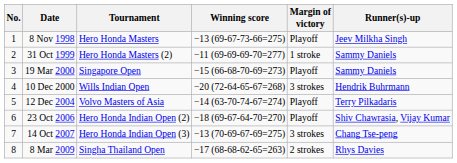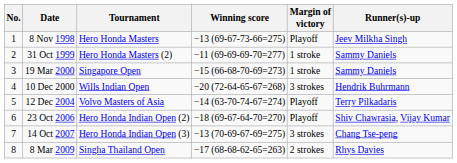 <table class="wikitable" style="font-size:95%;">
 <tr>
 <th>No.</th>
 <th>Date</th>
 <th>Tournament</th>
 <th>Winning score</th>
 <th>Margin of<br>victory</th>
 <th>Runner(s)-up</th>
 </tr>
 <tr>
 <td align=center>1</td>
 <td align=right>8 Nov <a href='#'>1998</a></td>
 <td><a href='#'>Hero Honda Masters</a></td>
 <td>−13 (69-67-73-66=275)</td>
 <td>Playoff</td>
 <td> <a href='#'>Jeev Milkha Singh</a></td>
 </tr>
 <tr>
 <td align=center>2</td>
 <td align=right>31 Oct <a href='#'>1999</a></td>
 <td><a href='#'>Hero Honda Masters</a> (2)</td>
 <td>−11 (69-69-69-70=277)</td>
 <td>1 stroke</td>
 <td> <a href='#'>Sammy Daniels</a></td>
 </tr>
 <tr>
 <td align=center>3</td>
 <td align=right>19 Mar <a href='#'>2000</a></td>
 <td><a href='#'>Singapore Open</a></td>
 <td>−15 (66-68-70-69=273)</td>
-<td>Playoff</td>
+<td>1 stroke</td>
 <td> <a href='#'>Sammy Daniels</a></td>
 </tr>
 <tr>
 <td align=center>4</td>
 <td align=right>10 Dec 2000</td>
 <td><a href='#'>Wills Indian Open</a></td>
 <td>−20 (72-64-65-67=268)</td>
 <td>3 strokes</td>
 <td> <a href='#'>Hendrik Buhrmann</a></td>
 </tr>
 <tr>
 <td align=center>5</td>
 <td align=right>12 Dec <a href='#'>2004</a></td>
 <td><a href='#'>Volvo Masters of Asia</a></td>
 <td>−14 (63-70-74-67=274)</td>
 <td>Playoff</td>
 <td> <a href='#'>Terry Pilkadaris</a></td>
 </tr>
 <tr>
 <td align=center>6</td>
 <td align=right>23 Oct <a href='#'>2006</a></td>
 <td><a href='#'>Hero Honda Indian Open</a> (2)</td>
 <td>−18 (69-67-64-70=270)</td>
 <td>Playoff</td>
 <td> <a href='#'>Shiv Chawrasia</a>,  <a href='#'>Vijay Kumar</a></td>
 </tr>
 <tr>
 <td align=center>7</td>
 <td align=right>14 Oct <a href='#'>2007</a></td>
 <td><a href='#'>Hero Honda Indian Open</a> (3)</td>
 <td>−13 (70-69-67-69=275)</td>
 <td>3 strokes</td>
 <td> <a href='#'>Chang Tse-peng</a></td>
 </tr>
 <tr>
 <td align=center>8</td>
 <td align=right>8 Mar <a href='#'>2009</a></td>
 <td><a href='#'>Singha Thailand Open</a></td>
 <td>−17 (68-68-62-65=263)</td>
 <td>2 strokes</td>
 <td> <a href='#'>Rhys Davies</a></td>
 </tr>
 </table>
